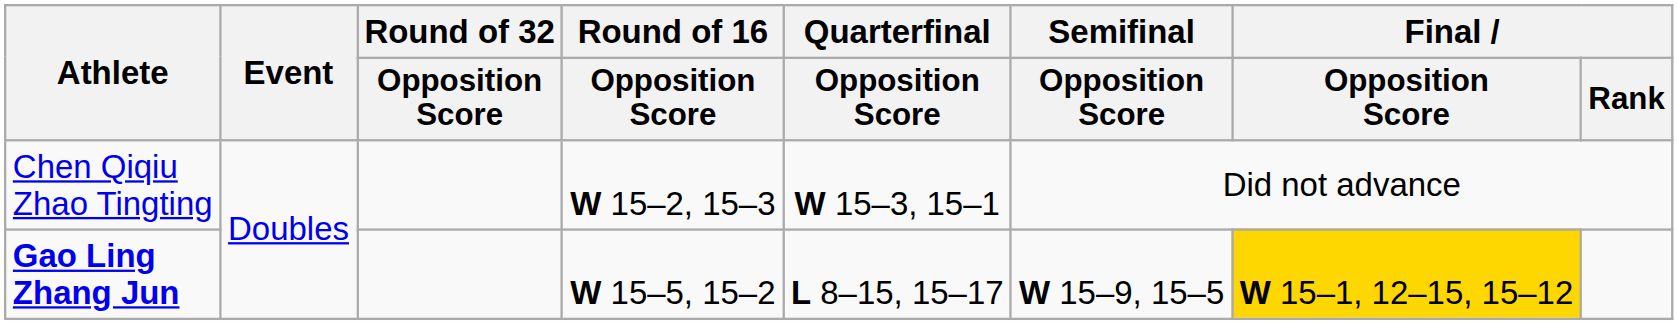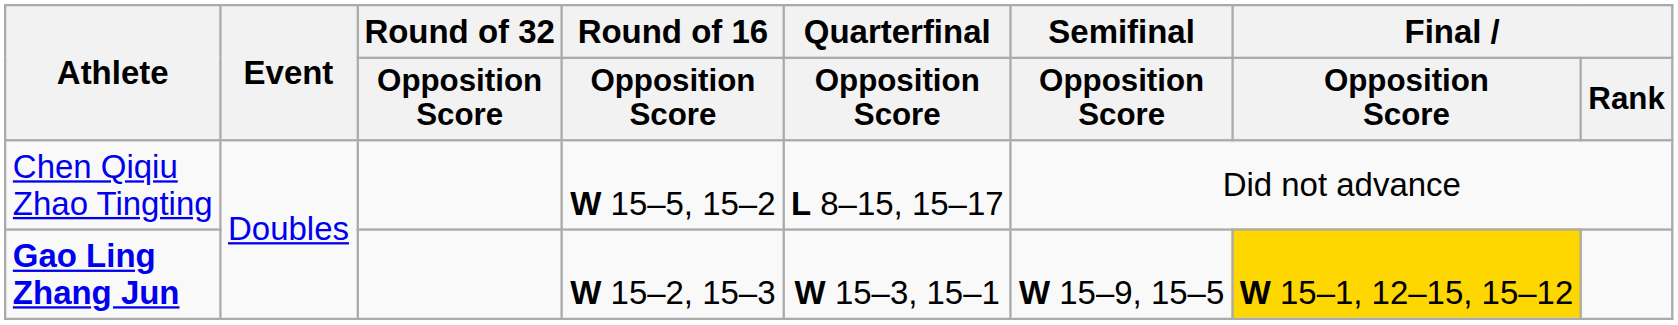 <table class=wikitable style="font-size:90%">
 <tr>
 <th rowspan="2">Athlete</th>
 <th rowspan="2">Event</th>
 <th>Round of 32</th>
 <th>Round of 16</th>
 <th>Quarterfinal</th>
 <th>Semifinal</th>
 <th colspan=2>Final / </th>
 </tr>
 <tr style="font-size:95%">
 <th>Opposition<br>Score</th>
 <th>Opposition<br>Score</th>
 <th>Opposition<br>Score</th>
 <th>Opposition<br>Score</th>
 <th>Opposition<br>Score</th>
 <th>Rank</th>
 </tr>
 <tr align=center>
 <td align=left><a href='#'>Chen Qiqiu</a><br><a href='#'>Zhao Tingting</a></td>
 <td style="text-align:left;" rowspan="2"><a href='#'>Doubles</a></td>
 <td></td>
-<td><br><strong>W</strong> 15–2, 15–3</td>
-<td><br><strong>W</strong> 15–3, 15–1</td>
+<td><br><strong>W</strong> 15–5, 15–2</td>
+<td><br><strong>L</strong> 8–15, 15–17</td>
 <td colspan=3>Did not advance</td>
 </tr>
 <tr align=center>
 <td align=left><strong><a href='#'>Gao Ling</a><br><a href='#'>Zhang Jun</a></strong></td>
 <td></td>
-<td><br><strong>W</strong> 15–5, 15–2</td>
-<td><br><strong>L</strong> 8–15, 15–17</td>
+<td><br><strong>W</strong> 15–2, 15–3</td>
+<td><br><strong>W</strong> 15–3, 15–1</td>
 <td><br><strong>W</strong> 15–9, 15–5</td>
 <td style="background: gold;"><br><strong>W</strong> 15–1, 12–15, 15–12</td>
 <td></td>
 </tr>
 </table>
